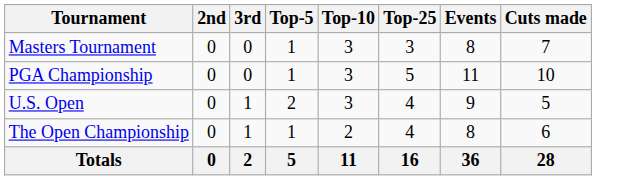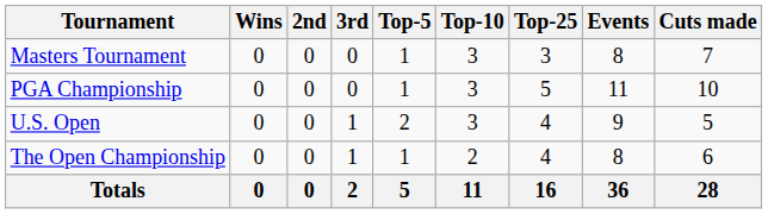 <table class=wikitable style=text-align:center>
 <tr>
 <th>Tournament</th>
+<th>Wins</th>
 <th>2nd</th>
 <th>3rd</th>
 <th>Top-5</th>
 <th>Top-10</th>
 <th>Top-25</th>
 <th>Events</th>
 <th>Cuts made</th>
 </tr>
 <tr>
 <td align=left><a href='#'>Masters Tournament</a></td>
 <td>0</td>
 <td>0</td>
+<td>0</td>
 <td>1</td>
 <td>3</td>
 <td>3</td>
 <td>8</td>
 <td>7</td>
 </tr>
 <tr>
 <td align=left><a href='#'>PGA Championship</a></td>
+<td>0</td>
 <td>0</td>
 <td>0</td>
 <td>1</td>
 <td>3</td>
 <td>5</td>
 <td>11</td>
 <td>10</td>
 </tr>
 <tr>
 <td align=left><a href='#'>U.S. Open</a></td>
 <td>0</td>
+<td>0</td>
 <td>1</td>
 <td>2</td>
 <td>3</td>
 <td>4</td>
 <td>9</td>
 <td>5</td>
 </tr>
 <tr>
 <td align=left><a href='#'>The Open Championship</a></td>
+<td>0</td>
 <td>0</td>
 <td>1</td>
 <td>1</td>
 <td>2</td>
 <td>4</td>
 <td>8</td>
 <td>6</td>
 </tr>
 <tr>
 <th>Totals</th>
 <th>0</th>
+<th>0</th>
 <th>2</th>
 <th>5</th>
 <th>11</th>
 <th>16</th>
 <th>36</th>
 <th>28</th>
 </tr>
 </table>
